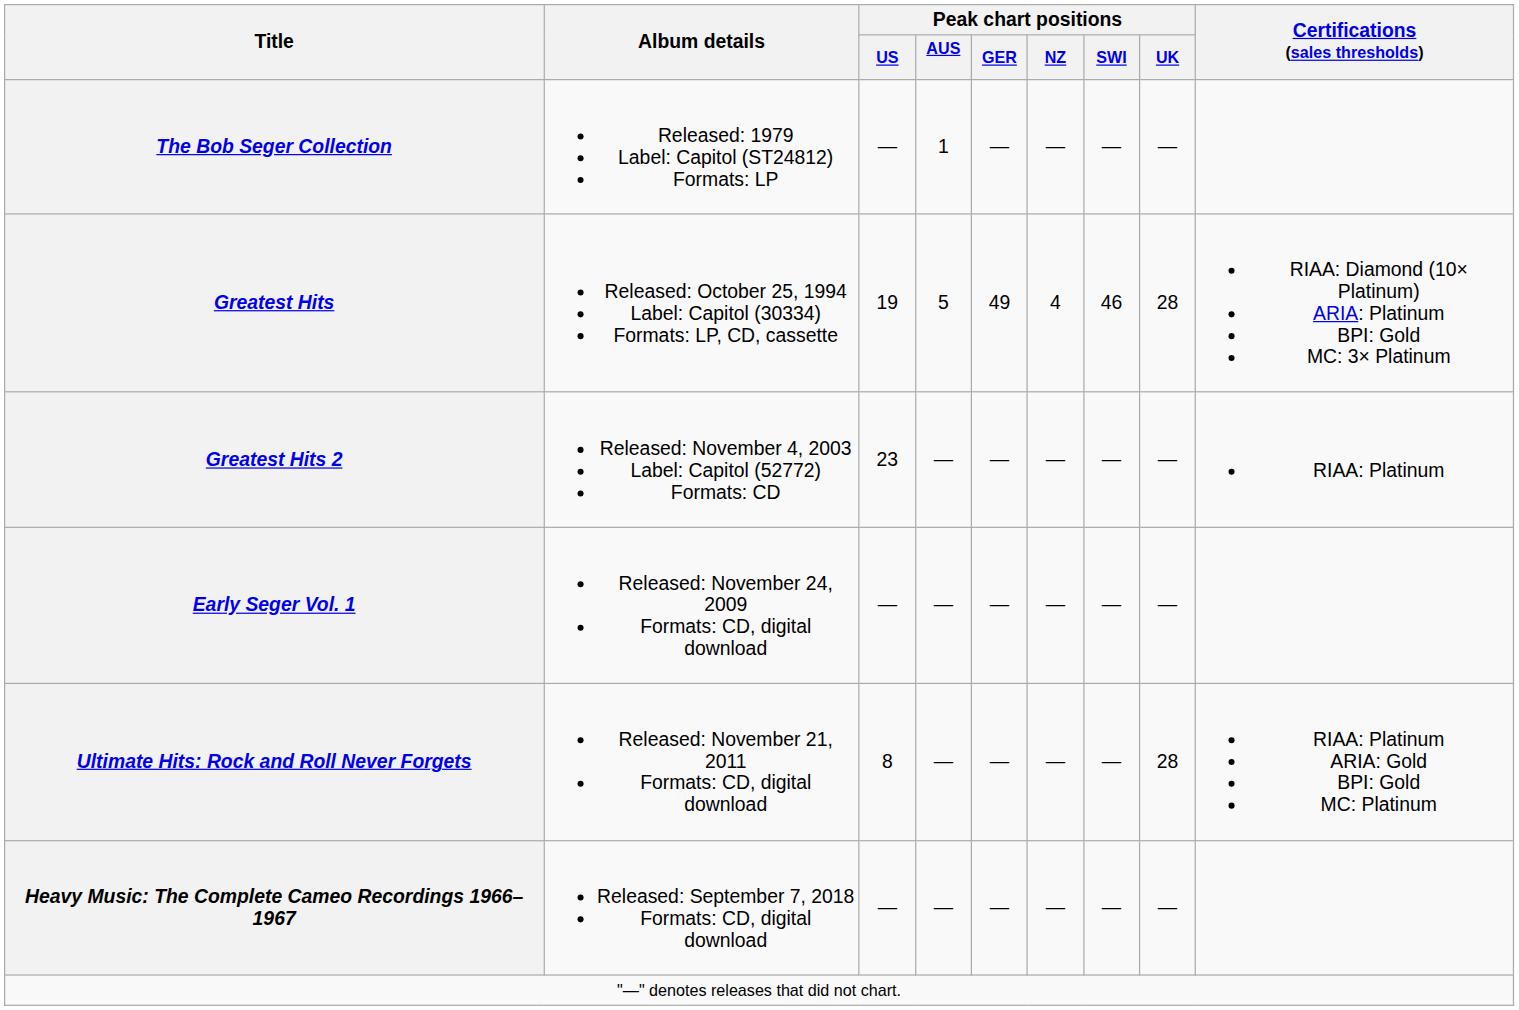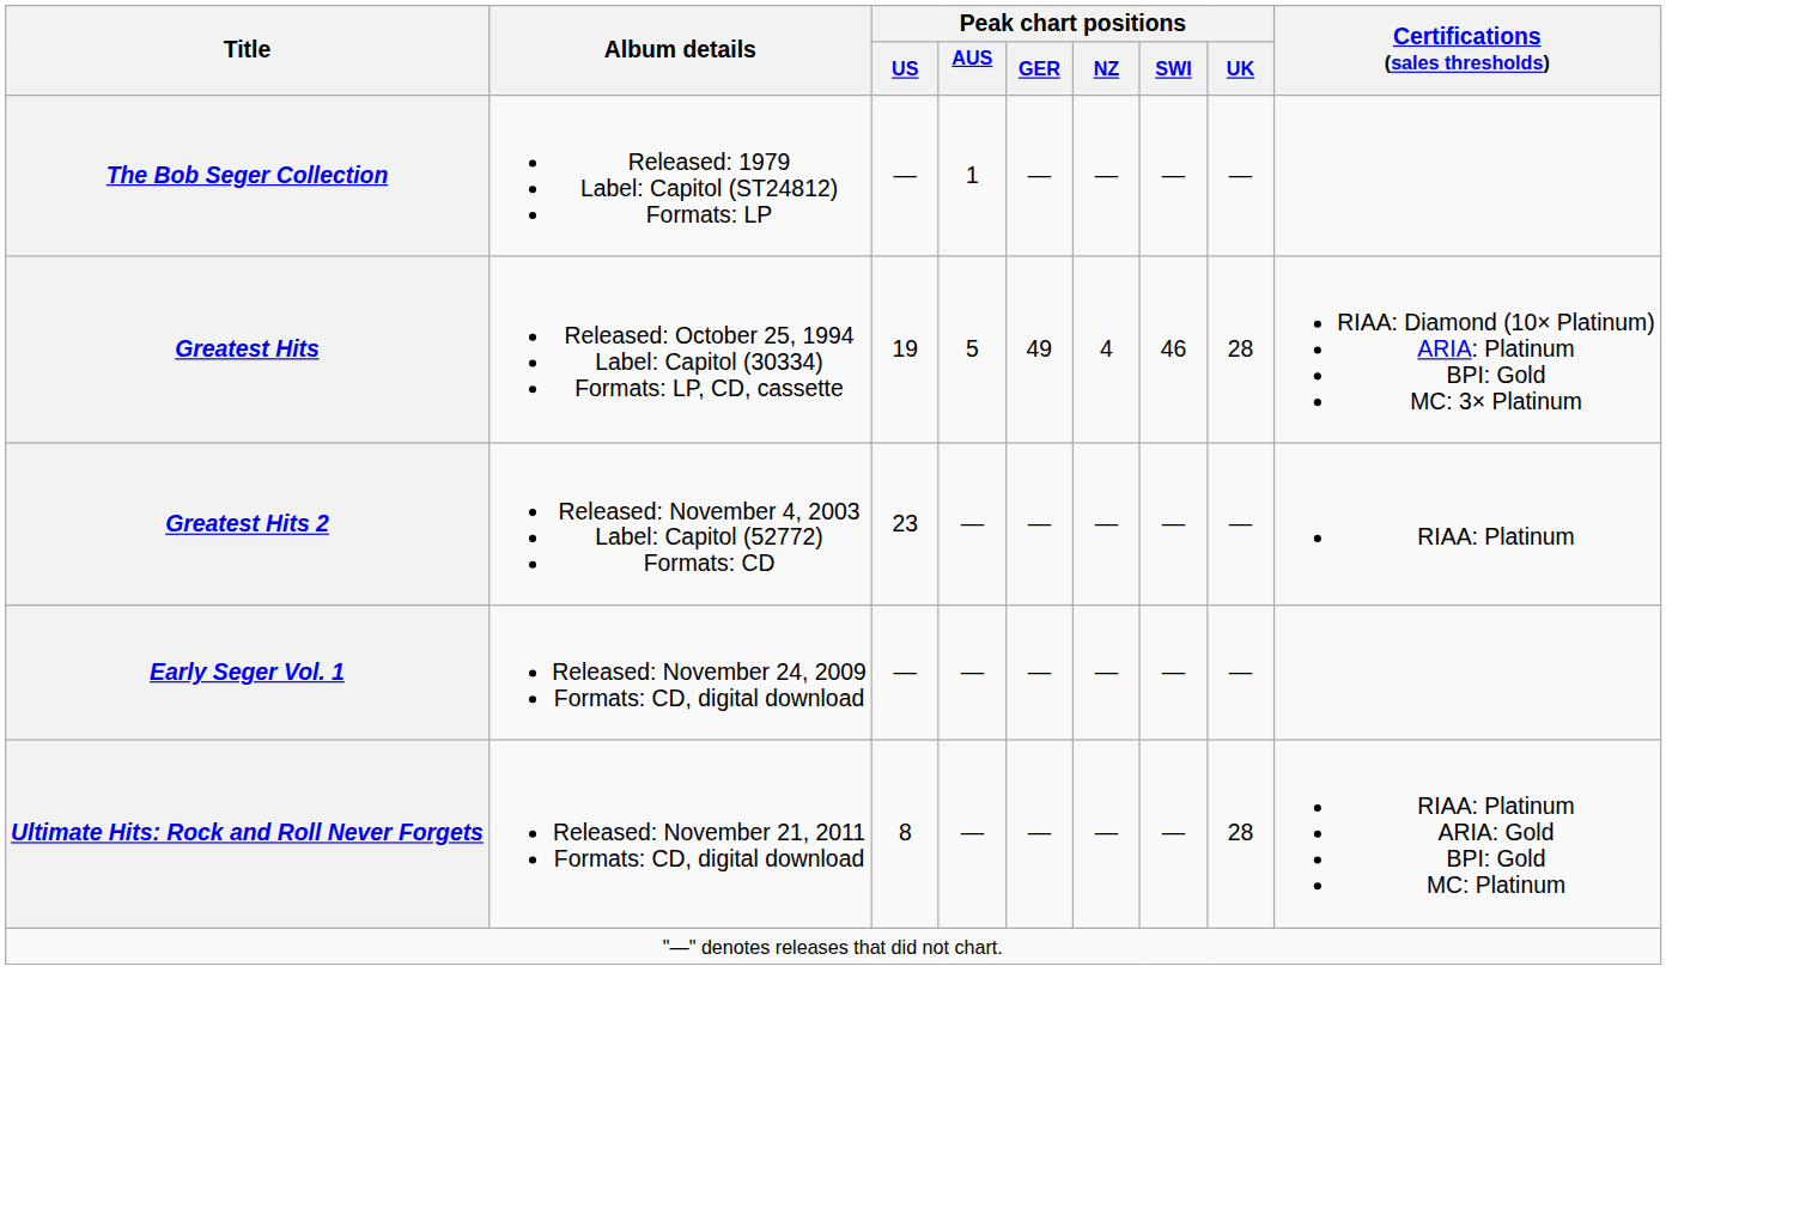 <table class="wikitable plainrowheaders" style="text-align:center;">
 <tr>
 <th rowspan="2">Title</th>
 <th rowspan="2">Album details</th>
 <th colspan="6">Peak chart positions</th>
 <th rowspan="2"><a href='#'>Certifications</a><br><small>(<a href='#'>sales thresholds</a>)</small></th>
 </tr>
 <tr style="font-size:smaller;">
 <th width="40"><a href='#'>US</a><br></th>
 <th width="40"><a href='#'>AUS</a><br><br></th>
 <th width="40"><a href='#'>GER</a><br></th>
 <th width="40"><a href='#'>NZ</a><br></th>
 <th width="40"><a href='#'>SWI</a><br></th>
 <th width="40"><a href='#'>UK</a><br></th>
 </tr>
 <tr>
 <th scope="row"><em><a href='#'>The Bob Seger Collection</a></em></th>
 <td><br><ul><li>Released: 1979</li><li>Label: Capitol (ST24812)</li><li>Formats: LP</li></ul></td>
 <td>—</td>
 <td>1</td>
 <td>—</td>
 <td>—</td>
 <td>—</td>
 <td>—</td>
 <td></td>
 </tr>
 <tr>
 <th scope="row"><em><a href='#'>Greatest Hits</a></em></th>
 <td><br><ul><li>Released: October 25, 1994</li><li>Label: Capitol (30334)</li><li>Formats: LP, CD, cassette</li></ul></td>
 <td>19</td>
 <td>5</td>
 <td>49</td>
 <td>4</td>
 <td>46</td>
 <td>28</td>
 <td><br><ul><li>RIAA: Diamond (10× Platinum)</li><li><a href='#'>ARIA</a>: Platinum</li><li>BPI: Gold</li><li>MC: 3× Platinum</li></ul></td>
 </tr>
 <tr>
 <th scope="row"><em><a href='#'>Greatest Hits 2</a></em></th>
 <td><br><ul><li>Released: November 4, 2003</li><li>Label: Capitol (52772)</li><li>Formats: CD</li></ul></td>
 <td>23</td>
 <td>—</td>
 <td>—</td>
 <td>—</td>
 <td>—</td>
 <td>—</td>
 <td><br><ul><li>RIAA: Platinum</li></ul></td>
 </tr>
 <tr>
 <th scope="row"><em><a href='#'>Early Seger Vol. 1</a></em></th>
 <td><br><ul><li>Released: November 24, 2009</li><li>Formats: CD, digital download</li></ul></td>
 <td>—</td>
 <td>—</td>
 <td>—</td>
 <td>—</td>
 <td>—</td>
 <td>—</td>
 <td></td>
 </tr>
 <tr>
 <th scope="row"><em><a href='#'>Ultimate Hits: Rock and Roll Never Forgets</a></em></th>
 <td><br><ul><li>Released: November 21, 2011</li><li>Formats: CD, digital download</li></ul></td>
 <td>8</td>
 <td>—</td>
 <td>—</td>
 <td>—</td>
 <td>—</td>
 <td>28</td>
 <td><br><ul><li>RIAA: Platinum</li><li>ARIA: Gold</li><li>BPI: Gold</li><li>MC: Platinum</li></ul></td>
 </tr>
 <tr>
-<th scope="row"><em>Heavy Music: The Complete Cameo Recordings 1966–1967</em></th>
-<td><br><ul><li>Released: September 7, 2018</li><li>Formats: CD, digital download</li></ul></td>
-<td>—</td>
-<td>—</td>
-<td>—</td>
-<td>—</td>
-<td>—</td>
-<td>—</td>
-<td></td>
-</tr>
-<tr>
 <td colspan="9"><small>"—" denotes releases that did not chart.</small></td>
 </tr>
 </table>
